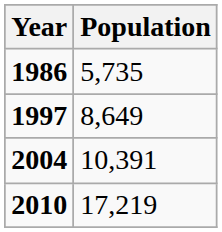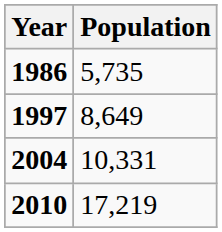 <table class="wikitable">
 <tr>
 <th>Year</th>
 <th>Population</th>
 </tr>
 <tr>
 <td><strong>1986</strong></td>
 <td>5,735</td>
 </tr>
 <tr>
 <td><strong>1997</strong></td>
 <td>8,649</td>
 </tr>
 <tr>
 <td><strong>2004</strong></td>
-<td>10,391</td>
+<td>10,331</td>
 </tr>
 <tr>
 <td><strong>2010</strong></td>
 <td>17,219</td>
 </tr>
 </table>
